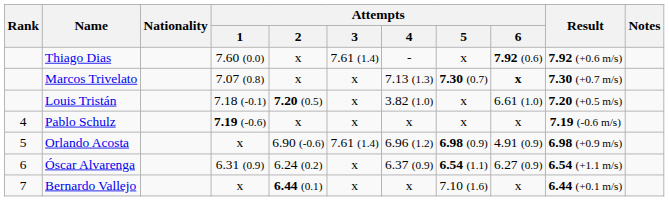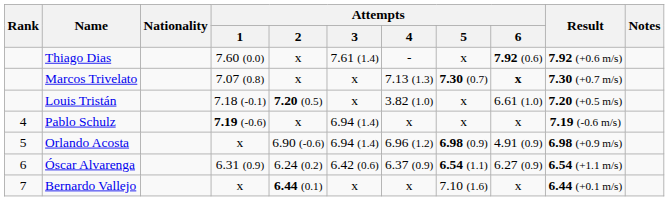 <table class="wikitable sortable" style="text-align:center">
 <tr>
 <th rowspan=2>Rank</th>
 <th rowspan=2>Name</th>
 <th rowspan=2>Nationality</th>
 <th colspan=6>Attempts</th>
 <th rowspan=2>Result</th>
 <th rowspan=2>Notes</th>
 </tr>
 <tr>
 <th>1</th>
 <th>2</th>
 <th>3</th>
 <th>4</th>
 <th>5</th>
 <th>6</th>
 </tr>
 <tr>
 <td align=center></td>
 <td align=left><a href='#'>Thiago Dias</a></td>
 <td align=left></td>
 <td>7.60 <small>(0.0)</small></td>
 <td>x</td>
 <td>7.61 <small>(1.4)</small></td>
 <td>-</td>
 <td>x</td>
 <td><strong>7.92</strong> <small>(0.6)</small></td>
 <td><strong>7.92</strong> <small>(+0.6 m/s)</small></td>
 <td></td>
 </tr>
 <tr>
 <td align=center></td>
 <td align=left><a href='#'>Marcos Trivelato</a></td>
 <td align=left></td>
 <td>7.07 <small>(0.8)</small></td>
 <td>x</td>
 <td>x</td>
 <td>7.13 <small>(1.3)</small></td>
 <td><strong>7.30</strong> <small>(0.7)</small></td>
 <td><strong>x</strong></td>
 <td><strong>7.30</strong> <small>(+0.7 m/s)</small></td>
 <td></td>
 </tr>
 <tr>
 <td align=center></td>
 <td align=left><a href='#'>Louis Tristán</a></td>
 <td align=left></td>
 <td>7.18 <small>(-0.1)</small></td>
 <td><strong>7.20</strong> <small>(0.5)</small></td>
 <td>x</td>
 <td>3.82 <small>(1.0)</small></td>
 <td>x</td>
 <td>6.61 <small>(1.0)</small></td>
 <td><strong>7.20</strong> <small>(+0.5 m/s)</small></td>
 <td></td>
 </tr>
 <tr>
 <td align=center>4</td>
 <td align=left><a href='#'>Pablo Schulz</a></td>
 <td align=left></td>
 <td><strong>7.19</strong> <small>(-0.6)</small></td>
 <td>x</td>
-<td>x</td>
+<td>6.94 <small>(1.4)</small></td>
 <td>x</td>
 <td>x</td>
 <td>x</td>
 <td><strong>7.19</strong> <small>(-0.6 m/s)</small></td>
 <td></td>
 </tr>
 <tr>
 <td align=center>5</td>
 <td align=left><a href='#'>Orlando Acosta</a></td>
 <td align=left></td>
 <td>x</td>
 <td>6.90 <small>(-0.6)</small></td>
-<td>7.61 <small>(1.4)</small></td>
+<td>6.94 <small>(1.4)</small></td>
 <td>6.96 <small>(1.2)</small></td>
 <td><strong>6.98</strong> <small>(0.9)</small></td>
 <td>4.91 <small>(0.9)</small></td>
 <td><strong>6.98</strong> <small>(+0.9 m/s)</small></td>
 <td></td>
 </tr>
 <tr>
 <td align=center>6</td>
 <td align=left><a href='#'>Óscar Alvarenga</a></td>
 <td align=left></td>
 <td>6.31 <small>(0.9)</small></td>
 <td>6.24 <small>(0.2)</small></td>
-<td>x</td>
+<td>6.42 <small>(0.6)</small></td>
 <td>6.37 <small>(0.9)</small></td>
 <td><strong>6.54</strong> <small>(1.1)</small></td>
 <td>6.27 <small>(0.9)</small></td>
 <td><strong>6.54</strong> <small>(+1.1 m/s)</small></td>
 <td></td>
 </tr>
 <tr>
 <td align=center>7</td>
 <td align=left><a href='#'>Bernardo Vallejo</a></td>
 <td align=left></td>
 <td>x</td>
 <td><strong>6.44</strong> <small>(0.1)</small></td>
 <td>x</td>
 <td>x</td>
 <td>7.10 <small>(1.6)</small></td>
 <td>x</td>
 <td><strong>6.44</strong> <small>(+0.1 m/s)</small></td>
 <td></td>
 </tr>
 </table>
